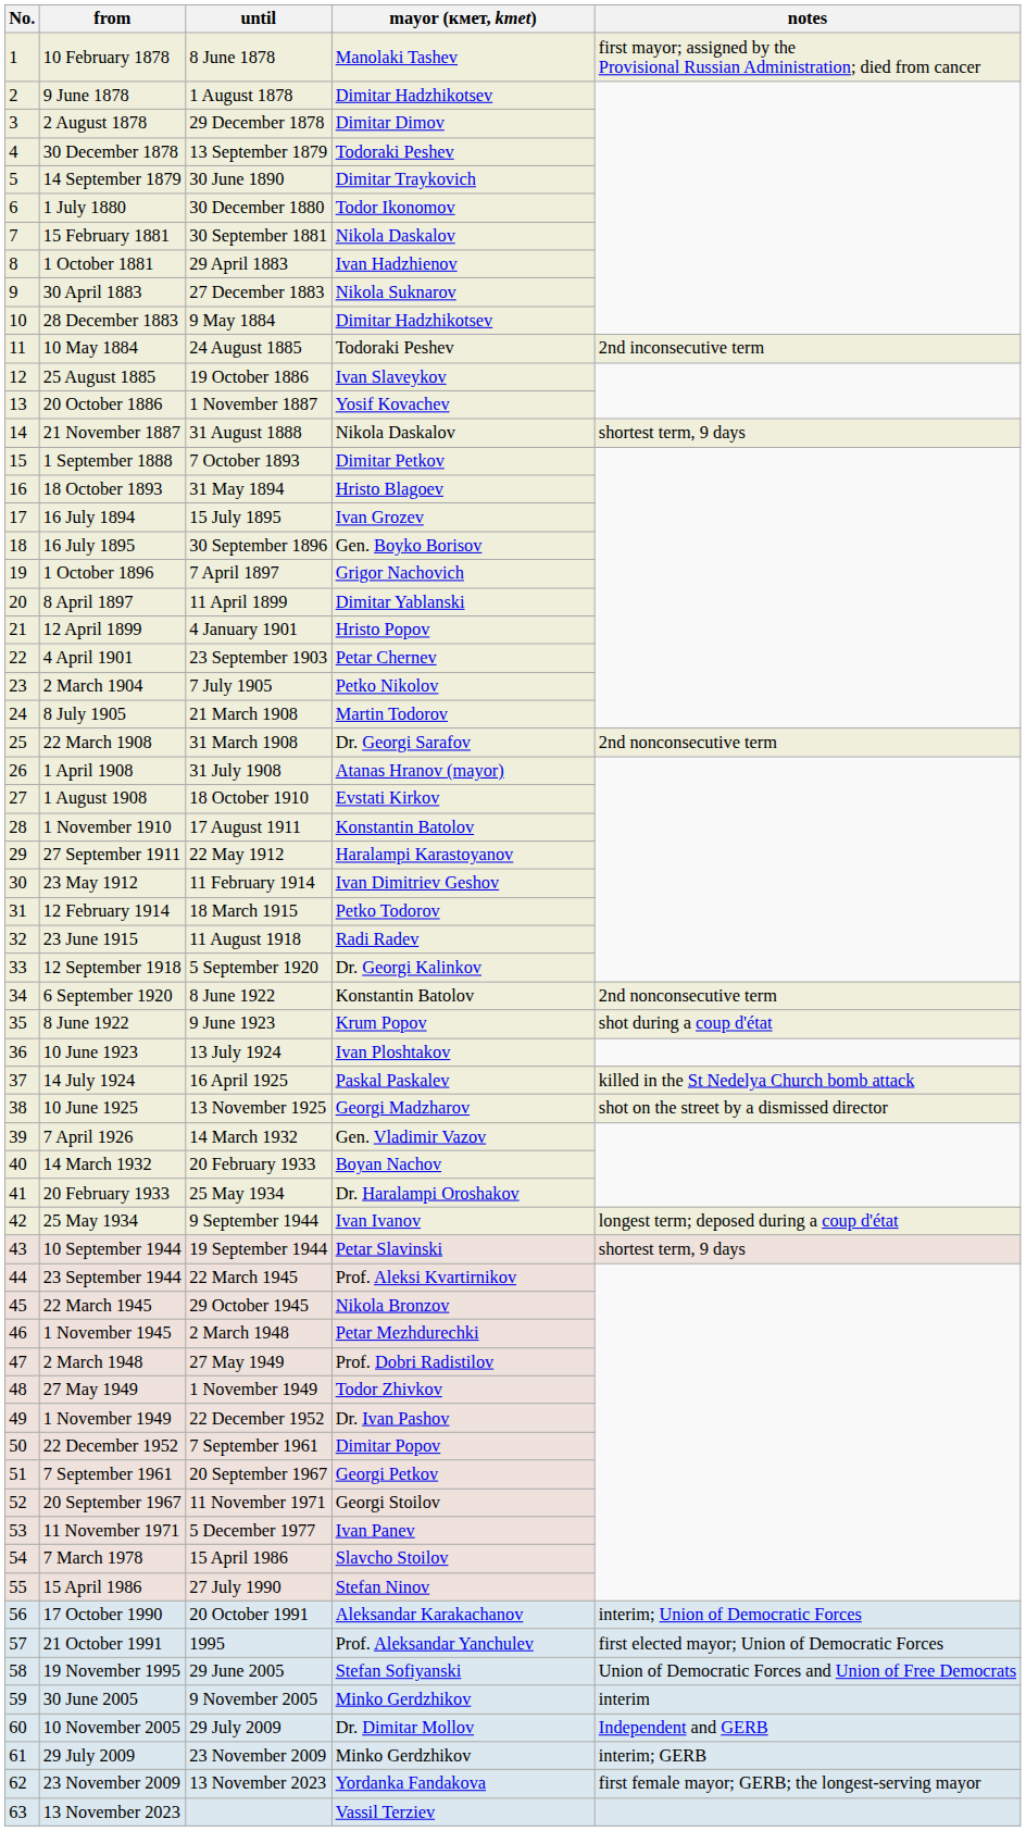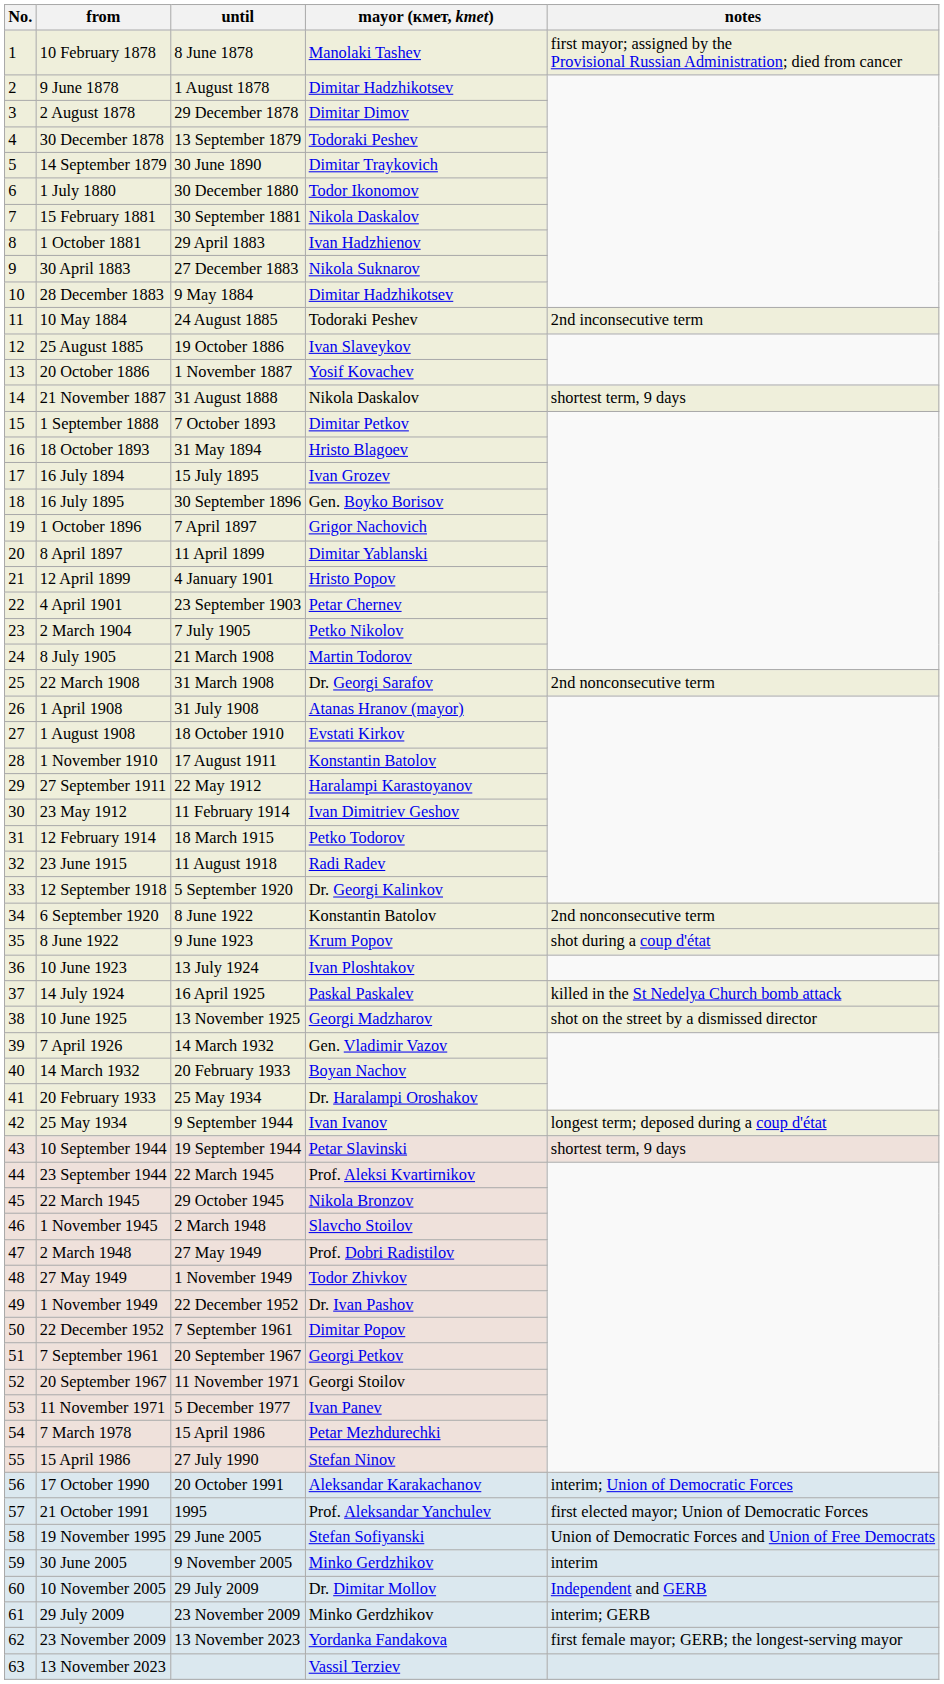 <table class="wikitable">
 <tr>
 <th>No.</th>
 <th>from</th>
 <th>until</th>
 <th width="230px">mayor (кмет, <em>kmet</em>)</th>
 <th>notes</th>
 </tr>
 <tr ---  bgcolor=#EFEFDB>
 <td>1</td>
 <td>10 February 1878</td>
 <td>8 June 1878</td>
 <td><a href='#'>Manolaki Tashev</a></td>
 <td>first mayor; assigned by the <br> <a href='#'>Provisional Russian Administration</a>; died from cancer</td>
 </tr>
 <tr ---  bgcolor=#EFEFDB>
 <td>2</td>
 <td>9 June 1878</td>
 <td>1 August 1878</td>
 <td><a href='#'>Dimitar Hadzhikotsev</a></td>
 </tr>
 <tr ---  bgcolor=#EFEFDB>
 <td>3</td>
 <td>2 August 1878</td>
 <td>29 December 1878</td>
 <td><a href='#'>Dimitar Dimov</a></td>
 </tr>
 <tr ---  bgcolor=#EFEFDB>
 <td>4</td>
 <td>30 December 1878</td>
 <td>13 September 1879</td>
 <td><a href='#'>Todoraki Peshev</a></td>
 </tr>
 <tr ---  bgcolor=#EFEFDB>
 <td>5</td>
 <td>14 September 1879</td>
 <td>30 June 1890</td>
 <td><a href='#'>Dimitar Traykovich</a></td>
 </tr>
 <tr ---  bgcolor=#EFEFDB>
 <td>6</td>
 <td>1 July 1880</td>
 <td>30 December 1880</td>
 <td><a href='#'>Todor Ikonomov</a></td>
 </tr>
 <tr ---  bgcolor=#EFEFDB>
 <td>7</td>
 <td>15 February 1881</td>
 <td>30 September 1881</td>
 <td><a href='#'>Nikola Daskalov</a></td>
 </tr>
 <tr ---  bgcolor=#EFEFDB>
 <td>8</td>
 <td>1 October 1881</td>
 <td>29 April 1883</td>
 <td><a href='#'>Ivan Hadzhienov</a></td>
 </tr>
 <tr ---  bgcolor=#EFEFDB>
 <td>9</td>
 <td>30 April 1883</td>
 <td>27 December 1883</td>
 <td><a href='#'>Nikola Suknarov</a></td>
 </tr>
 <tr ---  bgcolor=#EFEFDB>
 <td>10</td>
 <td>28 December 1883</td>
 <td>9 May 1884</td>
 <td><a href='#'>Dimitar Hadzhikotsev</a></td>
 </tr>
 <tr ---  bgcolor=#EFEFDB>
 <td>11</td>
 <td>10 May 1884</td>
 <td>24 August 1885</td>
 <td>Todoraki Peshev</td>
 <td>2nd inconsecutive term</td>
 </tr>
 <tr ---  bgcolor=#EFEFDB>
 <td>12</td>
 <td>25 August 1885</td>
 <td>19 October 1886</td>
 <td><a href='#'>Ivan Slaveykov</a></td>
 </tr>
 <tr ---  bgcolor=#EFEFDB>
 <td>13</td>
 <td>20 October 1886</td>
 <td>1 November 1887</td>
 <td><a href='#'>Yosif Kovachev</a></td>
 </tr>
 <tr ---  bgcolor=#EFEFDB>
 <td>14</td>
 <td>21 November 1887</td>
 <td>31 August 1888</td>
 <td>Nikola Daskalov</td>
 <td>shortest term, 9 days</td>
 </tr>
 <tr ---  bgcolor=#EFEFDB>
 <td>15</td>
 <td>1 September 1888</td>
 <td>7 October 1893</td>
 <td><a href='#'>Dimitar Petkov</a></td>
 </tr>
 <tr ---  bgcolor=#EFEFDB>
 <td>16</td>
 <td>18 October 1893</td>
 <td>31 May 1894</td>
 <td><a href='#'>Hristo Blagoev</a></td>
 </tr>
 <tr ---  bgcolor=#EFEFDB>
 <td>17</td>
 <td>16 July 1894</td>
 <td>15 July 1895</td>
 <td><a href='#'>Ivan Grozev</a></td>
 </tr>
 <tr ---  bgcolor=#EFEFDB>
 <td>18</td>
 <td>16 July 1895</td>
 <td>30 September 1896</td>
 <td>Gen. <a href='#'>Boyko Borisov</a></td>
 </tr>
 <tr ---  bgcolor=#EFEFDB>
 <td>19</td>
 <td>1 October 1896</td>
 <td>7 April 1897</td>
 <td><a href='#'>Grigor Nachovich</a></td>
 </tr>
 <tr ---  bgcolor=#EFEFDB>
 <td>20</td>
 <td>8 April 1897</td>
 <td>11 April 1899</td>
 <td><a href='#'>Dimitar Yablanski</a></td>
 </tr>
 <tr ---  bgcolor=#EFEFDB>
 <td>21</td>
 <td>12 April 1899</td>
 <td>4 January 1901</td>
 <td><a href='#'>Hristo Popov</a></td>
 </tr>
 <tr ---  bgcolor=#EFEFDB>
 <td>22</td>
 <td>4 April 1901</td>
 <td>23 September 1903</td>
 <td><a href='#'>Petar Chernev</a></td>
 </tr>
 <tr ---  bgcolor=#EFEFDB>
 <td>23</td>
 <td>2 March 1904</td>
 <td>7 July 1905</td>
 <td><a href='#'>Petko Nikolov</a></td>
 </tr>
 <tr ---  bgcolor=#EFEFDB>
 <td>24</td>
 <td>8 July 1905</td>
 <td>21 March 1908</td>
 <td><a href='#'>Martin Todorov</a></td>
 </tr>
 <tr ---  bgcolor=#EFEFDB>
 <td>25</td>
 <td>22 March 1908</td>
 <td>31 March 1908</td>
 <td>Dr. <a href='#'>Georgi Sarafov</a></td>
 <td>2nd nonconsecutive term</td>
 </tr>
 <tr ---  bgcolor=#EFEFDB>
 <td>26</td>
 <td>1 April 1908</td>
 <td>31 July 1908</td>
 <td><a href='#'>Atanas Hranov (mayor)</a></td>
 </tr>
 <tr ---  bgcolor=#EFEFDB>
 <td>27</td>
 <td>1 August 1908</td>
 <td>18 October 1910</td>
 <td><a href='#'>Evstati Kirkov</a></td>
 </tr>
 <tr ---  bgcolor=#EFEFDB>
 <td>28</td>
 <td>1 November 1910</td>
 <td>17 August 1911</td>
 <td><a href='#'>Konstantin Batolov</a></td>
 </tr>
 <tr ---  bgcolor=#EFEFDB>
 <td>29</td>
 <td>27 September 1911</td>
 <td>22 May 1912</td>
 <td><a href='#'>Haralampi Karastoyanov</a></td>
 </tr>
 <tr ---  bgcolor=#EFEFDB>
 <td>30</td>
 <td>23 May 1912</td>
 <td>11 February 1914</td>
 <td><a href='#'>Ivan Dimitriev Geshov</a></td>
 </tr>
 <tr ---  bgcolor=#EFEFDB>
 <td>31</td>
 <td>12 February 1914</td>
 <td>18 March 1915</td>
 <td><a href='#'>Petko Todorov</a></td>
 </tr>
 <tr ---  bgcolor=#EFEFDB>
 <td>32</td>
 <td>23 June 1915</td>
 <td>11 August 1918</td>
 <td><a href='#'>Radi Radev</a></td>
 </tr>
 <tr ---  bgcolor=#EFEFDB>
 <td>33</td>
 <td>12 September 1918</td>
 <td>5 September 1920</td>
 <td>Dr. <a href='#'>Georgi Kalinkov</a></td>
 </tr>
 <tr ---  bgcolor=#EFEFDB>
 <td>34</td>
 <td>6 September 1920</td>
 <td>8 June 1922</td>
 <td>Konstantin Batolov</td>
 <td>2nd nonconsecutive term</td>
 </tr>
 <tr ---  bgcolor=#EFEFDB>
 <td>35</td>
 <td>8 June 1922</td>
 <td>9 June 1923</td>
 <td><a href='#'>Krum Popov</a></td>
 <td>shot during a <a href='#'>coup d'état</a></td>
 </tr>
 <tr ---  bgcolor=#EFEFDB>
 <td>36</td>
 <td>10 June 1923</td>
 <td>13 July 1924</td>
 <td><a href='#'>Ivan Ploshtakov</a></td>
 </tr>
 <tr ---  bgcolor=#EFEFDB>
 <td>37</td>
 <td>14 July 1924</td>
 <td>16 April 1925</td>
 <td><a href='#'>Paskal Paskalev</a></td>
 <td>killed in the <a href='#'>St Nedelya Church bomb attack</a></td>
 </tr>
 <tr ---  bgcolor=#EFEFDB>
 <td>38</td>
 <td>10 June 1925</td>
 <td>13 November 1925</td>
 <td><a href='#'>Georgi Madzharov</a></td>
 <td>shot on the street by a dismissed director</td>
 </tr>
 <tr ---  bgcolor=#EFEFDB>
 <td>39</td>
 <td>7 April 1926</td>
 <td>14 March 1932</td>
 <td>Gen. <a href='#'>Vladimir Vazov</a></td>
 </tr>
 <tr ---  bgcolor=#EFEFDB>
 <td>40</td>
 <td>14 March 1932</td>
 <td>20 February 1933</td>
 <td><a href='#'>Boyan Nachov</a></td>
 </tr>
 <tr ---  bgcolor=#EFEFDB>
 <td>41</td>
 <td>20 February 1933</td>
 <td>25 May 1934</td>
 <td>Dr. <a href='#'>Haralampi Oroshakov</a></td>
 </tr>
 <tr ---  bgcolor=#EFEFDB>
 <td>42</td>
 <td>25 May 1934</td>
 <td>9 September 1944</td>
 <td><a href='#'>Ivan Ivanov</a></td>
 <td>longest term; deposed during a <a href='#'>coup d'état</a></td>
 </tr>
 <tr ---  bgcolor=#EFE1DB>
 <td>43</td>
 <td>10 September 1944</td>
 <td>19 September 1944</td>
 <td><a href='#'>Petar Slavinski</a></td>
 <td>shortest term, 9 days</td>
 </tr>
 <tr ---  bgcolor=#EFE1DB>
 <td>44</td>
 <td>23 September 1944</td>
 <td>22 March 1945</td>
 <td>Prof. <a href='#'>Aleksi Kvartirnikov</a></td>
 </tr>
 <tr ---  bgcolor=#EFE1DB>
 <td>45</td>
 <td>22 March 1945</td>
 <td>29 October 1945</td>
 <td><a href='#'>Nikola Bronzov</a></td>
 </tr>
 <tr ---  bgcolor=#EFE1DB>
 <td>46</td>
 <td>1 November 1945</td>
 <td>2 March 1948</td>
-<td><a href='#'>Petar Mezhdurechki</a></td>
+<td><a href='#'>Slavcho Stoilov</a></td>
 </tr>
 <tr ---  bgcolor=#EFE1DB>
 <td>47</td>
 <td>2 March 1948</td>
 <td>27 May 1949</td>
 <td>Prof. <a href='#'>Dobri Radistilov</a></td>
 </tr>
 <tr ---  bgcolor=#EFE1DB>
 <td>48</td>
 <td>27 May 1949</td>
 <td>1 November 1949</td>
 <td><a href='#'>Todor Zhivkov</a></td>
 </tr>
 <tr ---  bgcolor=#EFE1DB>
 <td>49</td>
 <td>1 November 1949</td>
 <td>22 December 1952</td>
 <td>Dr. <a href='#'>Ivan Pashov</a></td>
 </tr>
 <tr ---  bgcolor=#EFE1DB>
 <td>50</td>
 <td>22 December 1952</td>
 <td>7 September 1961</td>
 <td><a href='#'>Dimitar Popov</a></td>
 </tr>
 <tr ---  bgcolor=#EFE1DB>
 <td>51</td>
 <td>7 September 1961</td>
 <td>20 September 1967</td>
 <td><a href='#'>Georgi Petkov</a></td>
 </tr>
 <tr ---  bgcolor=#EFE1DB>
 <td>52</td>
 <td>20 September 1967</td>
 <td>11 November 1971</td>
 <td>Georgi Stoilov</td>
 </tr>
 <tr ---  bgcolor=#EFE1DB>
 <td>53</td>
 <td>11 November 1971</td>
 <td>5 December 1977</td>
 <td><a href='#'>Ivan Panev</a></td>
 </tr>
 <tr ---  bgcolor=#EFE1DB>
 <td>54</td>
 <td>7 March 1978</td>
 <td>15 April 1986</td>
-<td><a href='#'>Slavcho Stoilov</a></td>
+<td><a href='#'>Petar Mezhdurechki</a></td>
 </tr>
 <tr ---  bgcolor=#EFE1DB>
 <td>55</td>
 <td>15 April 1986</td>
 <td>27 July 1990</td>
 <td><a href='#'>Stefan Ninov</a></td>
 </tr>
 <tr ---  bgcolor=#DBE8EF>
 <td>56</td>
 <td>17 October 1990</td>
 <td>20 October 1991</td>
 <td><a href='#'>Aleksandar Karakachanov</a></td>
 <td>interim; <a href='#'>Union of Democratic Forces</a></td>
 </tr>
 <tr ---  bgcolor=#DBE8EF>
 <td>57</td>
 <td>21 October 1991</td>
 <td>1995</td>
 <td>Prof. <a href='#'>Aleksandar Yanchulev</a></td>
 <td>first elected mayor; Union of Democratic Forces</td>
 </tr>
 <tr ---  bgcolor=#DBE8EF>
 <td>58</td>
 <td>19 November 1995</td>
 <td>29 June 2005</td>
 <td><a href='#'>Stefan Sofiyanski</a></td>
 <td>Union of Democratic Forces and <a href='#'>Union of Free Democrats</a></td>
 </tr>
 <tr ---  bgcolor=#DBE8EF>
 <td>59</td>
 <td>30 June 2005</td>
 <td>9 November 2005</td>
 <td><a href='#'>Minko Gerdzhikov</a></td>
 <td>interim</td>
 </tr>
 <tr ---  bgcolor=#DBE8EF>
 <td>60</td>
 <td>10 November 2005</td>
 <td>29 July 2009</td>
 <td>Dr. <a href='#'>Dimitar Mollov</a></td>
 <td><a href='#'>Independent</a> and <a href='#'>GERB</a></td>
 </tr>
 <tr ---  bgcolor=#DBE8EF>
 <td>61</td>
 <td>29 July 2009</td>
 <td>23 November 2009</td>
 <td>Minko Gerdzhikov</td>
 <td>interim; GERB</td>
 </tr>
 <tr ---  bgcolor=#DBE8EF>
 <td>62</td>
 <td>23 November 2009</td>
 <td>13 November 2023</td>
 <td><a href='#'>Yordanka Fandakova</a></td>
 <td>first female mayor; GERB; the longest-serving mayor</td>
 </tr>
 <tr --- bgcolor="#DBE8EF">
 <td>63</td>
 <td>13 November 2023</td>
 <td></td>
 <td><a href='#'>Vassil Terziev</a></td>
 <td></td>
 </tr>
 </table>
